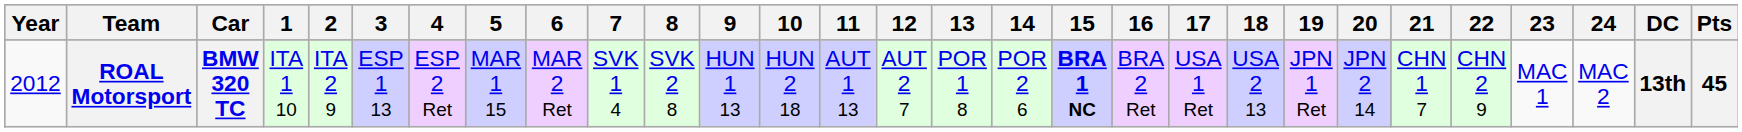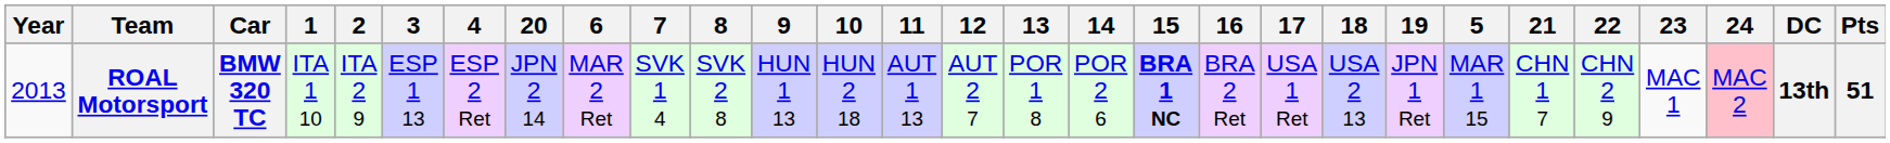 <table class="wikitable" style="text-align:center; font-size:85%">
 <tr>
 <th>Year</th>
 <th>Team</th>
 <th>Car</th>
 <th>1</th>
 <th>2</th>
 <th>3</th>
 <th>4</th>
-<th>5</th>
+<th>20</th>
 <th>6</th>
 <th>7</th>
 <th>8</th>
 <th>9</th>
 <th>10</th>
 <th>11</th>
 <th>12</th>
 <th>13</th>
 <th>14</th>
 <th>15</th>
 <th>16</th>
 <th>17</th>
 <th>18</th>
 <th>19</th>
-<th>20</th>
+<th>5</th>
 <th>21</th>
 <th>22</th>
 <th>23</th>
 <th>24</th>
 <th>DC</th>
 <th>Pts</th>
 </tr>
 <tr>
-<td><a href='#'>2012</a></td>
+<td><a href='#'>2013</a></td>
 <th><a href='#'>ROAL Motorsport</a></th>
 <th><a href='#'>BMW 320 TC</a></th>
 <td style="background:#DFFFDF;"><a href='#'>ITA<br>1</a><br><small>10</small></td>
 <td style="background:#DFFFDF;"><a href='#'>ITA<br>2</a><br><small>9</small></td>
 <td style="background:#CFCFFF;"><a href='#'>ESP<br>1</a><br><small>13</small></td>
 <td style="background:#EFCFFF;"><a href='#'>ESP<br>2</a><br><small>Ret</small></td>
-<td style="background:#CFCFFF;"><a href='#'>MAR<br>1</a><br><small>15</small></td>
+<td style="background:#CFCFFF;"><a href='#'>JPN<br>2</a><br><small>14</small></td>
 <td style="background:#EFCFFF;"><a href='#'>MAR<br>2</a><br><small>Ret</small></td>
 <td style="background:#DFFFDF;"><a href='#'>SVK<br>1</a><br><small>4</small></td>
 <td style="background:#DFFFDF;"><a href='#'>SVK<br>2</a><br><small>8</small></td>
 <td style="background:#CFCFFF;"><a href='#'>HUN<br>1</a><br><small>13</small></td>
 <td style="background:#CFCFFF;"><a href='#'>HUN<br>2</a><br><small>18</small></td>
 <td style="background:#CFCFFF;"><a href='#'>AUT<br>1</a><br><small>13</small></td>
 <td style="background:#DFFFDF;"><a href='#'>AUT<br>2</a><br><small>7</small></td>
 <td style="background:#DFFFDF;"><a href='#'>POR<br>1</a><br><small>8</small></td>
 <td style="background:#DFFFDF;"><a href='#'>POR<br>2</a><br><small>6</small></td>
 <td style="background:#CFCFFF;"><strong><a href='#'>BRA<br>1</a><br><small>NC</small></strong></td>
 <td style="background:#EFCFFF;"><a href='#'>BRA<br>2</a><br><small>Ret</small></td>
 <td style="background:#EFCFFF;"><a href='#'>USA<br>1</a><br><small>Ret</small></td>
 <td style="background:#CFCFFF;"><a href='#'>USA<br>2</a><br><small>13</small></td>
 <td style="background:#EFCFFF;"><a href='#'>JPN<br>1</a><br><small>Ret</small></td>
-<td style="background:#CFCFFF;"><a href='#'>JPN<br>2</a><br><small>14</small></td>
+<td style="background:#CFCFFF;"><a href='#'>MAR<br>1</a><br><small>15</small></td>
 <td style="background:#DFFFDF;"><a href='#'>CHN<br>1</a><br><small>7</small></td>
 <td style="background:#DFFFDF;"><a href='#'>CHN<br>2</a><br><small>9</small></td>
 <td><a href='#'>MAC<br>1</a></td>
-<td><a href='#'>MAC<br>2</a></td>
+<td style="background: pink;"><a href='#'>MAC<br>2</a></td>
 <th>13th</th>
-<th>45</th>
+<th>51</th>
 </tr>
 </table>
